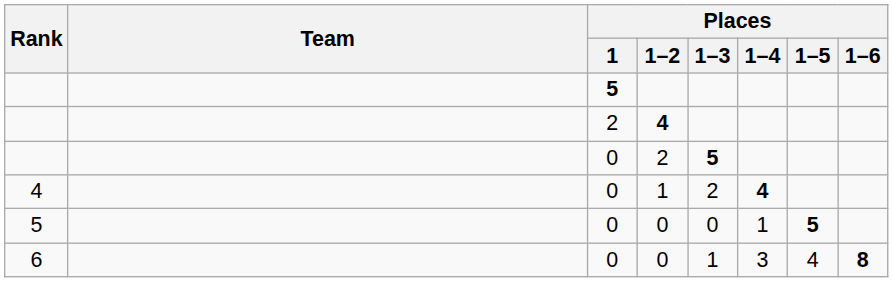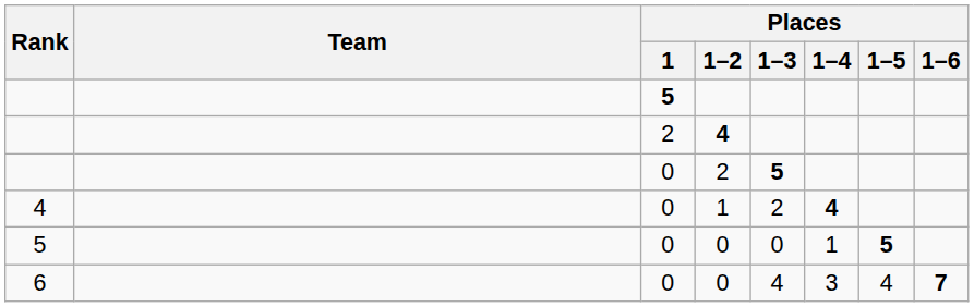 <table class="wikitable" style="text-align:center">
 <tr>
 <th rowspan="2" width=40>Rank</th>
 <th rowspan="2" width=380>Team</th>
 <th colspan="7">Places</th>
 </tr>
 <tr>
 <th width=30>1</th>
 <th width=30>1–2</th>
 <th width=30>1–3</th>
 <th width=30>1–4</th>
 <th width=30>1–5</th>
 <th width=30>1–6</th>
 </tr>
 <tr>
 <td></td>
 <td align=left></td>
 <td><strong>5</strong></td>
 <td></td>
 <td></td>
 <td></td>
 <td></td>
 <td></td>
 </tr>
 <tr>
 <td></td>
 <td align=left></td>
 <td>2</td>
 <td><strong>4</strong></td>
 <td></td>
 <td></td>
 <td></td>
 <td></td>
 </tr>
 <tr>
 <td></td>
 <td align=left></td>
 <td>0</td>
 <td>2</td>
 <td><strong>5</strong></td>
 <td></td>
 <td></td>
 <td></td>
 </tr>
 <tr>
 <td>4</td>
 <td align=left></td>
 <td>0</td>
 <td>1</td>
 <td>2</td>
 <td><strong>4</strong></td>
 <td></td>
 <td></td>
 </tr>
 <tr>
 <td>5</td>
 <td align=left></td>
 <td>0</td>
 <td>0</td>
 <td>0</td>
 <td>1</td>
 <td><strong>5</strong></td>
 <td></td>
 </tr>
 <tr>
 <td>6</td>
 <td align=left></td>
 <td>0</td>
 <td>0</td>
-<td>1</td>
+<td>4</td>
 <td>3</td>
 <td>4</td>
-<td><strong>8</strong></td>
+<td><strong>7</strong></td>
 </tr>
 </table>
